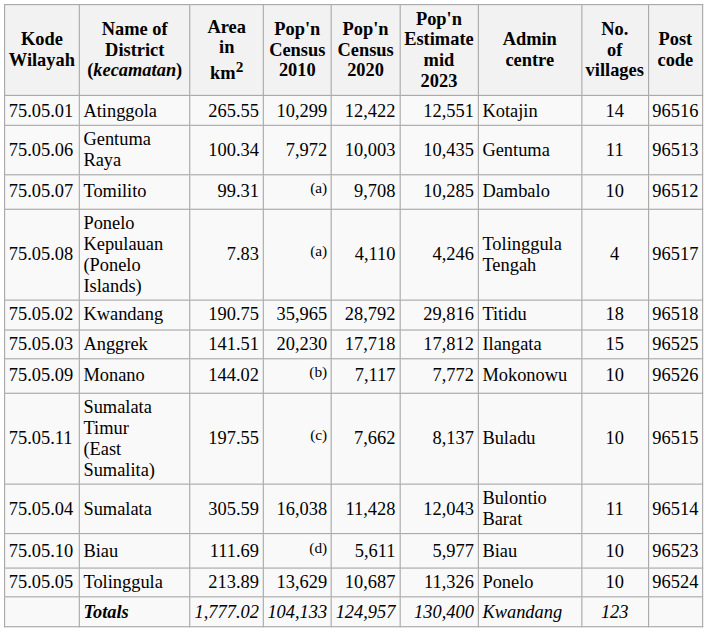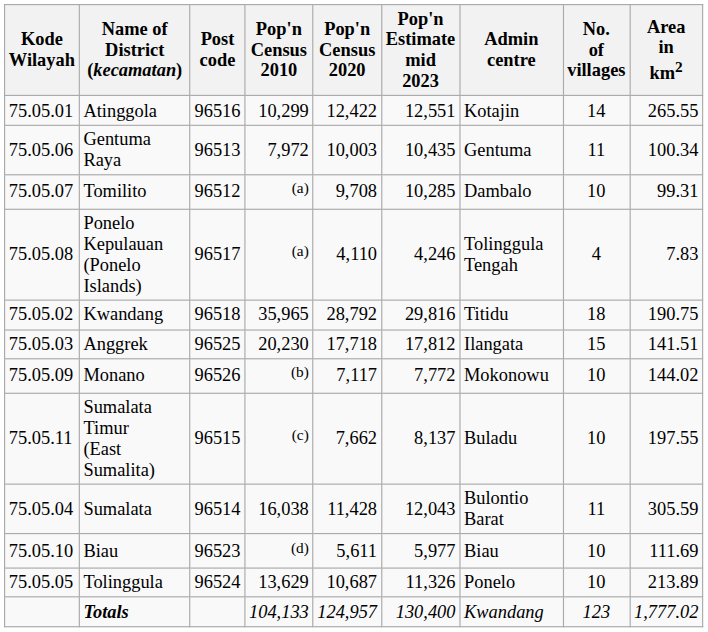 <table class="sortable wikitable">
 <tr>
 <th>Kode <br>Wilayah</th>
 <th>Name of<br>District<br>(<em>kecamatan</em>)</th>
-<th>Area<br>in <br> km<sup>2</sup></th>
+<th>Post <br>code</th>
 <th>Pop'n <br> Census<br>2010</th>
 <th>Pop'n <br> Census<br>2020</th>
 <th>Pop'n <br>Estimate<br>mid 2023</th>
 <th>Admin<br>centre</th>
 <th>No. <br> of <br>villages</th>
-<th>Post <br>code</th>
+<th>Area<br>in <br> km<sup>2</sup></th>
 </tr>
 <tr>
 <td>75.05.01</td>
 <td>Atinggola</td>
-<td align="right">265.55</td>
+<td>96516</td>
 <td align="right">10,299</td>
 <td align="right">12,422</td>
 <td align="right">12,551</td>
 <td>Kotajin</td>
 <td align="center">14</td>
-<td>96516</td>
+<td align="right">265.55</td>
 </tr>
 <tr>
 <td>75.05.06</td>
 <td>Gentuma Raya</td>
-<td align="right">100.34</td>
+<td>96513</td>
 <td align="right">7,972</td>
 <td align="right">10,003</td>
 <td align="right">10,435</td>
 <td>Gentuma</td>
 <td align="center">11</td>
-<td>96513</td>
+<td align="right">100.34</td>
 </tr>
 <tr>
 <td>75.05.07</td>
 <td>Tomilito</td>
-<td align="right">99.31</td>
+<td>96512</td>
 <td align="right"><sup>(a)</sup></td>
 <td align="right">9,708</td>
 <td align="right">10,285</td>
 <td>Dambalo</td>
 <td align="center">10</td>
-<td>96512</td>
+<td align="right">99.31</td>
 </tr>
 <tr>
 <td>75.05.08</td>
 <td>Ponelo Kepulauan <br> (Ponelo Islands)</td>
-<td align="right">7.83</td>
+<td>96517</td>
 <td align="right"><sup>(a)</sup></td>
 <td align="right">4,110</td>
 <td align="right">4,246</td>
 <td>Tolinggula Tengah</td>
 <td align="center">4</td>
-<td>96517</td>
+<td align="right">7.83</td>
 </tr>
 <tr>
 <td>75.05.02</td>
 <td>Kwandang</td>
-<td align="right">190.75</td>
+<td>96518</td>
 <td align="right">35,965</td>
 <td align="right">28,792</td>
 <td align="right">29,816</td>
 <td>Titidu</td>
 <td align="center">18</td>
-<td>96518</td>
+<td align="right">190.75</td>
 </tr>
 <tr>
 <td>75.05.03</td>
 <td>Anggrek</td>
-<td align="right">141.51</td>
+<td>96525</td>
 <td align="right">20,230</td>
 <td align="right">17,718</td>
 <td align="right">17,812</td>
 <td>Ilangata</td>
 <td align="center">15</td>
-<td>96525</td>
+<td align="right">141.51</td>
 </tr>
 <tr>
 <td>75.05.09</td>
 <td>Monano</td>
-<td align="right">144.02</td>
+<td>96526</td>
 <td align="right"><sup>(b)</sup></td>
 <td align="right">7,117</td>
 <td align="right">7,772</td>
 <td>Mokonowu</td>
 <td align="center">10</td>
-<td>96526</td>
+<td align="right">144.02</td>
 </tr>
 <tr>
 <td>75.05.11</td>
 <td>Sumalata Timur <br> (East Sumalita)</td>
-<td align="right">197.55</td>
+<td>96515</td>
 <td align="right"><sup>(c)</sup></td>
 <td align="right">7,662</td>
 <td align="right">8,137</td>
 <td>Buladu</td>
 <td align="center">10</td>
-<td>96515</td>
+<td align="right">197.55</td>
 </tr>
 <tr>
 <td>75.05.04</td>
 <td>Sumalata</td>
-<td align="right">305.59</td>
+<td>96514</td>
 <td align="right">16,038</td>
 <td align="right">11,428</td>
 <td align="right">12,043</td>
 <td>Bulontio Barat</td>
 <td align="center">11</td>
-<td>96514</td>
+<td align="right">305.59</td>
 </tr>
 <tr>
 <td>75.05.10</td>
 <td>Biau</td>
-<td align="right">111.69</td>
+<td>96523</td>
 <td align="right"><sup>(d)</sup></td>
 <td align="right">5,611</td>
 <td align="right">5,977</td>
 <td>Biau</td>
 <td align="center">10</td>
-<td>96523</td>
+<td align="right">111.69</td>
 </tr>
 <tr>
 <td>75.05.05</td>
 <td>Tolinggula</td>
-<td align="right">213.89</td>
+<td>96524</td>
 <td align="right">13,629</td>
 <td align="right">10,687</td>
 <td align="right">11,326</td>
 <td>Ponelo</td>
 <td align="center">10</td>
-<td>96524</td>
+<td align="right">213.89</td>
 </tr>
 <tr>
 <td></td>
 <td><strong><em>Totals</em></strong></td>
-<td align="right"><em>1,777.02</em></td>
+<td></td>
 <td align="right"><em>104,133</em></td>
 <td align="right"><em>124,957</em></td>
 <td align="right"><em>130,400</em></td>
 <td><em>Kwandang</em></td>
 <td align="center"><em>123</em></td>
-<td></td>
+<td align="right"><em>1,777.02</em></td>
 </tr>
 </table>
